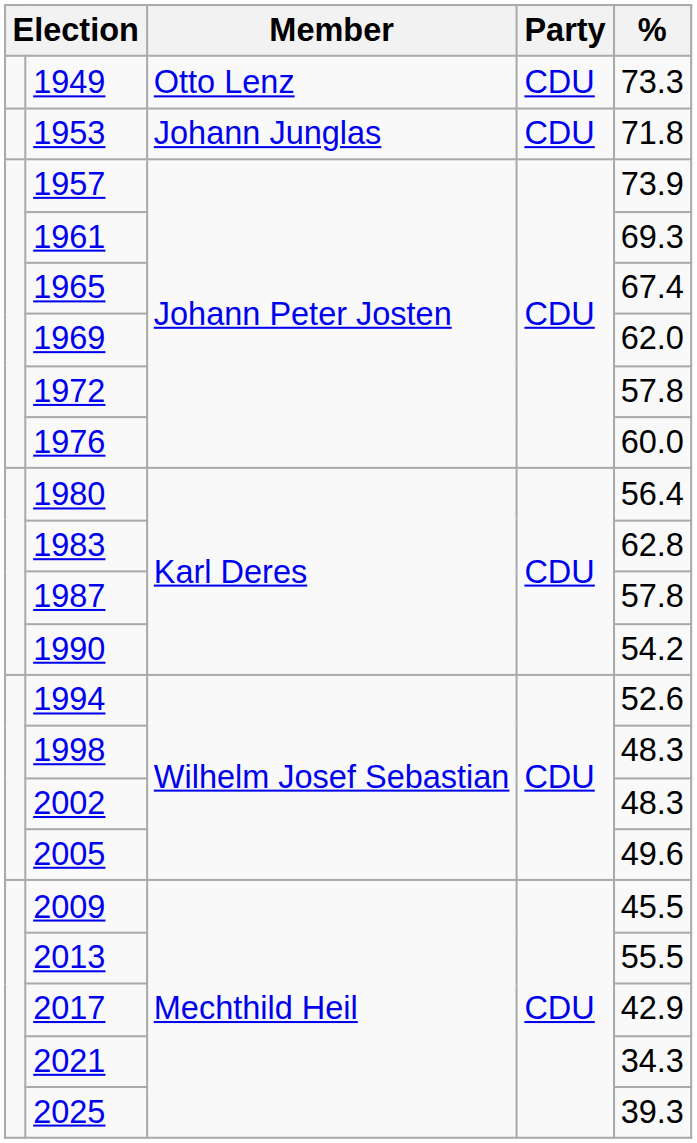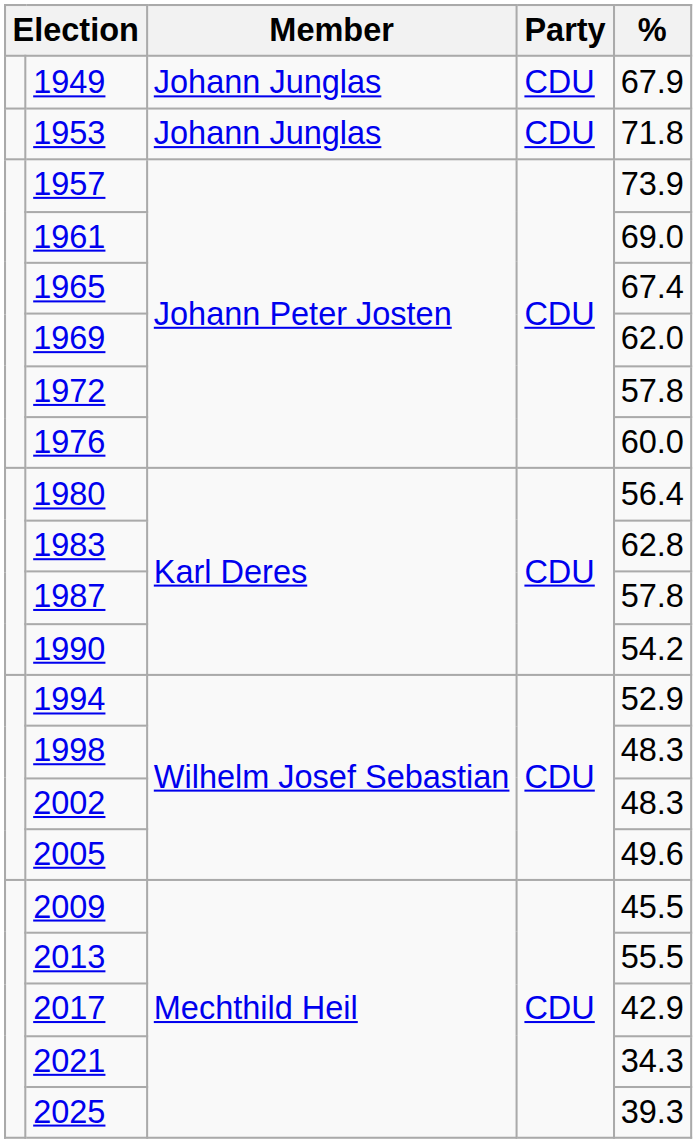 <table class=wikitable>
 <tr>
 <th colspan=2>Election</th>
 <th>Member</th>
 <th>Party</th>
 <th>%</th>
 </tr>
 <tr>
 <td bgcolor=></td>
 <td><a href='#'>1949</a></td>
-<td><a href='#'>Otto Lenz</a></td>
+<td><a href='#'>Johann Junglas</a></td>
 <td><a href='#'>CDU</a></td>
-<td align=right>73.3</td>
+<td align=right>67.9</td>
 </tr>
 <tr>
 <td bgcolor=></td>
 <td><a href='#'>1953</a></td>
 <td><a href='#'>Johann Junglas</a></td>
 <td><a href='#'>CDU</a></td>
 <td align=right>71.8</td>
 </tr>
 <tr>
 <td rowspan=6 bgcolor=></td>
 <td><a href='#'>1957</a></td>
 <td rowspan=6><a href='#'>Johann Peter Josten</a></td>
 <td rowspan=6><a href='#'>CDU</a></td>
 <td align=right>73.9</td>
 </tr>
 <tr>
 <td><a href='#'>1961</a></td>
-<td align=right>69.3</td>
+<td align=right>69.0</td>
 </tr>
 <tr>
 <td><a href='#'>1965</a></td>
 <td align=right>67.4</td>
 </tr>
 <tr>
 <td><a href='#'>1969</a></td>
 <td align=right>62.0</td>
 </tr>
 <tr>
 <td><a href='#'>1972</a></td>
 <td align=right>57.8</td>
 </tr>
 <tr>
 <td><a href='#'>1976</a></td>
 <td align=right>60.0</td>
 </tr>
 <tr>
 <td rowspan=4 bgcolor=></td>
 <td><a href='#'>1980</a></td>
 <td rowspan=4><a href='#'>Karl Deres</a></td>
 <td rowspan=4><a href='#'>CDU</a></td>
 <td align=right>56.4</td>
 </tr>
 <tr>
 <td><a href='#'>1983</a></td>
 <td align=right>62.8</td>
 </tr>
 <tr>
 <td><a href='#'>1987</a></td>
 <td align=right>57.8</td>
 </tr>
 <tr>
 <td><a href='#'>1990</a></td>
 <td align=right>54.2</td>
 </tr>
 <tr>
 <td rowspan=4 bgcolor=></td>
 <td><a href='#'>1994</a></td>
 <td rowspan=4><a href='#'>Wilhelm Josef Sebastian</a></td>
 <td rowspan=4><a href='#'>CDU</a></td>
-<td align=right>52.6</td>
+<td align=right>52.9</td>
 </tr>
 <tr>
 <td><a href='#'>1998</a></td>
 <td align=right>48.3</td>
 </tr>
 <tr>
 <td><a href='#'>2002</a></td>
 <td align=right>48.3</td>
 </tr>
 <tr>
 <td><a href='#'>2005</a></td>
 <td align=right>49.6</td>
 </tr>
 <tr>
 <td rowspan=5 bgcolor=></td>
 <td><a href='#'>2009</a></td>
 <td rowspan=5><a href='#'>Mechthild Heil</a></td>
 <td rowspan=5><a href='#'>CDU</a></td>
 <td align=right>45.5</td>
 </tr>
 <tr>
 <td><a href='#'>2013</a></td>
 <td align=right>55.5</td>
 </tr>
 <tr>
 <td><a href='#'>2017</a></td>
 <td align=right>42.9</td>
 </tr>
 <tr>
 <td><a href='#'>2021</a></td>
 <td align=right>34.3</td>
 </tr>
 <tr>
 <td><a href='#'>2025</a></td>
 <td align=right>39.3</td>
 </tr>
 </table>
